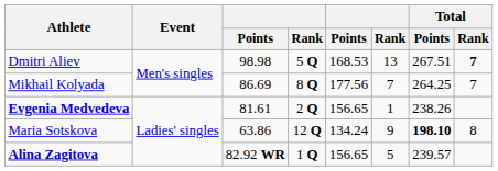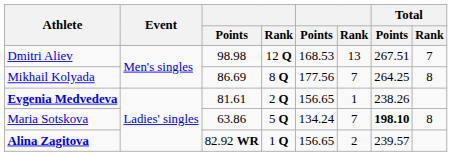 <table class="wikitable" style="font-size:90%">
 <tr>
 <th rowspan="2">Athlete</th>
 <th rowspan="2">Event</th>
 <th colspan="2"></th>
 <th colspan="2"></th>
 <th colspan="2">Total</th>
 </tr>
 <tr style="font-size:95%">
 <th>Points</th>
 <th>Rank</th>
 <th>Points</th>
 <th>Rank</th>
 <th>Points</th>
 <th>Rank</th>
 </tr>
 <tr align=center>
 <td align=left><a href='#'>Dmitri Aliev</a></td>
 <td align=left rowspan="2"><a href='#'>Men's singles</a></td>
 <td>98.98</td>
-<td>5 <strong>Q</strong></td>
+<td>12 <strong>Q</strong></td>
 <td>168.53</td>
 <td>13</td>
 <td>267.51</td>
-<td><strong>7</strong></td>
+<td>7</td>
 </tr>
 <tr align=center>
 <td align=left><a href='#'>Mikhail Kolyada</a></td>
 <td>86.69</td>
 <td>8 <strong>Q</strong></td>
 <td>177.56</td>
 <td>7</td>
 <td>264.25</td>
-<td>7</td>
+<td>8</td>
 </tr>
 <tr align=center>
 <td align=left><strong><a href='#'>Evgenia Medvedeva</a></strong></td>
 <td align=left rowspan="3"><a href='#'>Ladies' singles</a></td>
 <td>81.61</td>
 <td>2 <strong>Q</strong></td>
 <td>156.65</td>
 <td>1</td>
 <td>238.26</td>
 <td></td>
 </tr>
 <tr align=center>
 <td align=left><a href='#'>Maria Sotskova</a></td>
 <td>63.86</td>
-<td>12 <strong>Q</strong></td>
+<td>5 <strong>Q</strong></td>
 <td>134.24</td>
-<td>9</td>
+<td>7</td>
 <td><strong>198.10</strong></td>
 <td>8</td>
 </tr>
 <tr align=center>
 <td align=left><strong><a href='#'>Alina Zagitova</a></strong></td>
 <td>82.92 <strong>WR</strong></td>
 <td>1 <strong>Q</strong></td>
 <td>156.65</td>
-<td>5</td>
+<td>2</td>
 <td>239.57</td>
 <td></td>
 </tr>
 </table>
